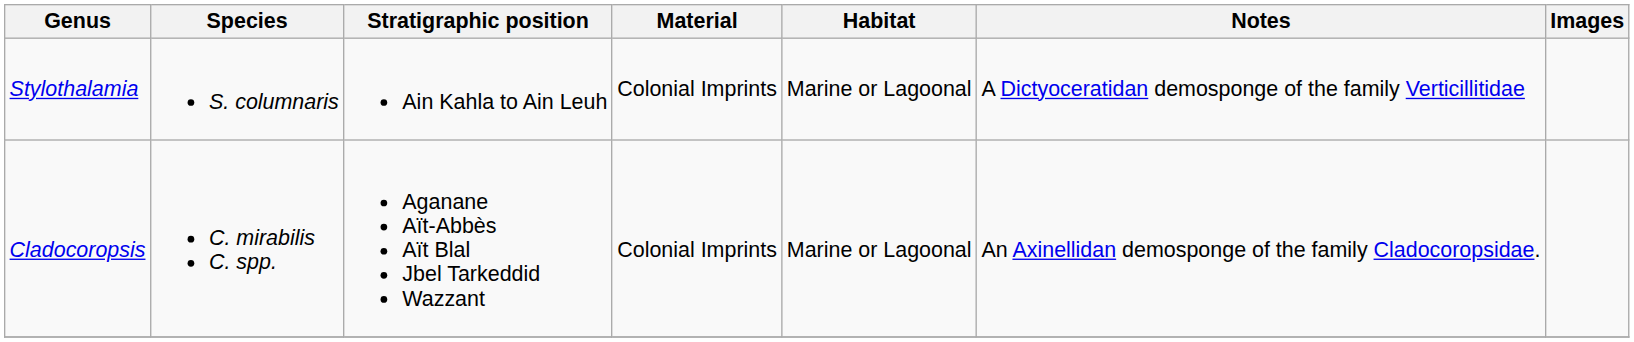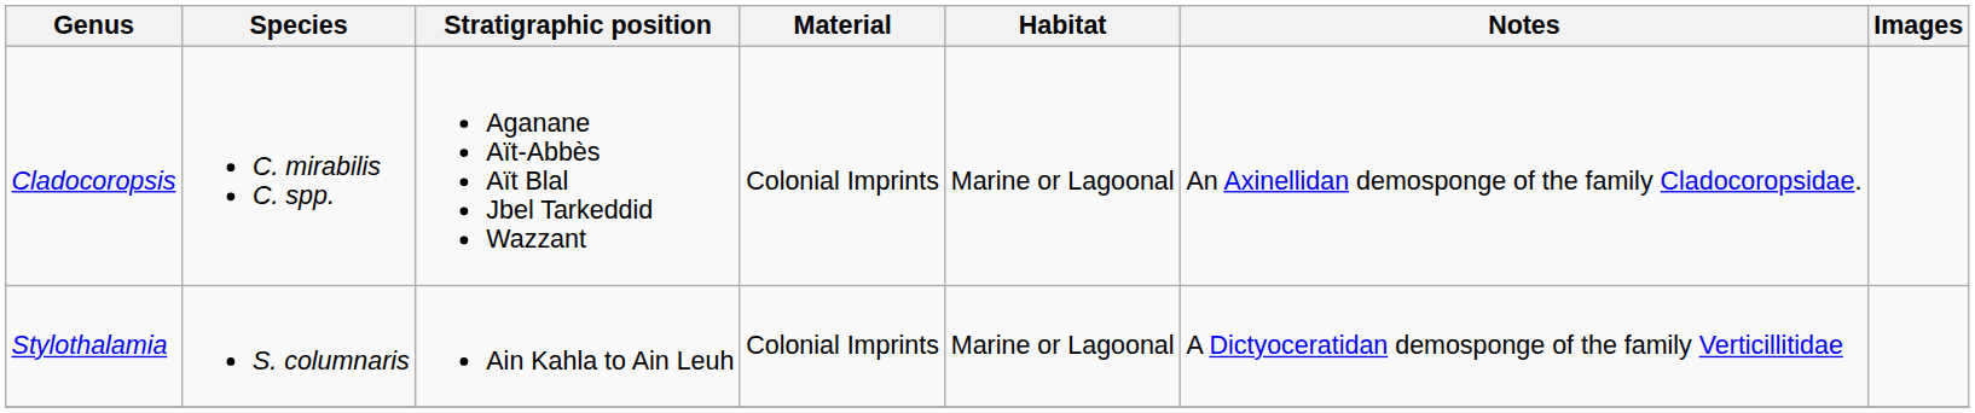 <table class = "wikitable">
 <tr>
 <th>Genus</th>
 <th>Species</th>
 <th>Stratigraphic position</th>
 <th>Material</th>
 <th>Habitat</th>
 <th>Notes</th>
 <th>Images</th>
 </tr>
 <tr>
+<td><br><em><a href='#'>Cladocoropsis</a></em><em></em></td>
+<td><br><ul><li><em>C.  mirabilis</em></li><li><em>C.  spp.</em></li></ul></td>
+<td><br><ul><li>Aganane</li><li>Aït-Abbès</li><li>Aït Blal</li><li>Jbel Tarkeddid</li><li>Wazzant</li></ul></td>
+<td><br>Colonial Imprints</td>
+<td><br>Marine or Lagoonal</td>
+<td><br>An <a href='#'>Axinellidan</a> demosponge of the family <a href='#'>Cladocoropsidae</a>.</td>
+<td></td>
+</tr>
+<tr>
 <td><em><a href='#'>Stylothalamia</a></em></td>
 <td><br><ul><li><em>S. columnaris</em></li></ul></td>
 <td><br><ul><li>Ain Kahla to Ain Leuh</li></ul></td>
 <td>Colonial Imprints</td>
 <td>Marine or Lagoonal</td>
 <td>A <a href='#'>Dictyoceratidan</a> demosponge of the family <a href='#'>Verticillitidae</a></td>
 <td></td>
 </tr>
 <tr>
-<td><br><em><a href='#'>Cladocoropsis</a></em><em></em></td>
-<td><br><ul><li><em>C.  mirabilis</em></li><li><em>C.  spp.</em></li></ul></td>
-<td><br><ul><li>Aganane</li><li>Aït-Abbès</li><li>Aït Blal</li><li>Jbel Tarkeddid</li><li>Wazzant</li></ul></td>
-<td><br>Colonial Imprints</td>
-<td><br>Marine or Lagoonal</td>
-<td><br>An <a href='#'>Axinellidan</a> demosponge of the family <a href='#'>Cladocoropsidae</a>.</td>
-<td></td>
-</tr>
-<tr>
 </tr>
 </table>
